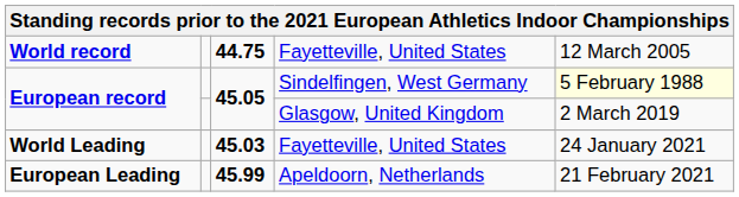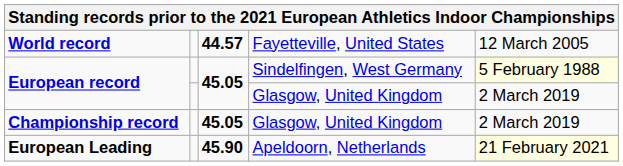 <table class="wikitable">
 <tr>
 <th colspan="5">Standing records prior to the 2021 European Athletics Indoor Championships</th>
 </tr>
 <tr>
 <td><strong><a href='#'>World record</a></strong></td>
 <td></td>
-<td><strong>44.75</strong></td>
+<td><strong>44.57</strong></td>
 <td><a href='#'>Fayetteville</a>, <a href='#'>United States</a></td>
 <td>12 March 2005</td>
 </tr>
 <tr>
 <td rowspan=2><strong><a href='#'>European record</a></strong></td>
 <td></td>
 <td rowspan=2><strong>45.05</strong></td>
 <td><a href='#'>Sindelfingen</a>, <a href='#'>West Germany</a></td>
 <td style="background: lightyellow;">5 February 1988</td>
 </tr>
 <tr>
 <td></td>
 <td><a href='#'>Glasgow</a>, <a href='#'>United Kingdom</a></td>
 <td>2 March 2019</td>
 </tr>
 <tr>
-<td><strong>World Leading</strong></td>
+<td><strong><a href='#'>Championship record</a></strong></td>
 <td></td>
-<td><strong>45.03</strong></td>
-<td><a href='#'>Fayetteville</a>, <a href='#'>United States</a></td>
-<td>24 January 2021</td>
+<td><strong>45.05</strong></td>
+<td><a href='#'>Glasgow</a>, <a href='#'>United Kingdom</a></td>
+<td>2 March 2019</td>
 </tr>
 <tr>
 <td><strong>European Leading</strong></td>
 <td></td>
-<td><strong>45.99</strong></td>
+<td><strong>45.90</strong></td>
 <td><a href='#'>Apeldoorn</a>, <a href='#'>Netherlands</a></td>
-<td>21 February 2021</td>
+<td style="background: lightyellow;">21 February 2021</td>
 </tr>
 </table>
